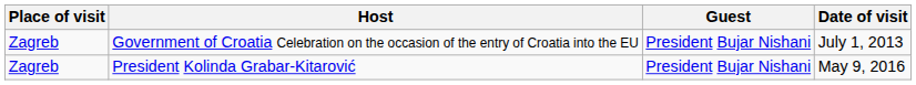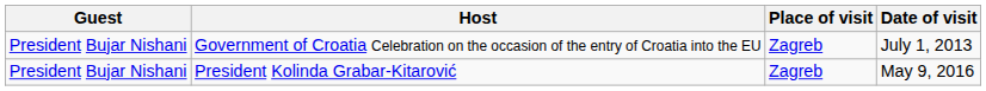 <table class="wikitable" border="1">
 <tr>
+<th>Guest</th>
+<th>Host</th>
 <th>Place of visit</th>
-<th>Host</th>
-<th>Guest</th>
 <th>Date of visit</th>
 </tr>
 <tr>
+<td> <a href='#'>President</a> <a href='#'>Bujar Nishani</a></td>
+<td> <a href='#'>Government of Croatia</a> <small>Celebration on the occasion of the entry of Croatia into the EU</small></td>
 <td><a href='#'>Zagreb</a></td>
-<td> <a href='#'>Government of Croatia</a> <small>Celebration on the occasion of the entry of Croatia into the EU</small></td>
-<td> <a href='#'>President</a> <a href='#'>Bujar Nishani</a></td>
 <td>July 1, 2013</td>
 </tr>
 <tr>
+<td> <a href='#'>President</a> <a href='#'>Bujar Nishani</a></td>
+<td> <a href='#'>President</a>  <a href='#'>Kolinda Grabar-Kitarović</a></td>
 <td><a href='#'>Zagreb</a></td>
-<td> <a href='#'>President</a>  <a href='#'>Kolinda Grabar-Kitarović</a></td>
-<td> <a href='#'>President</a> <a href='#'>Bujar Nishani</a></td>
 <td>May 9, 2016</td>
 </tr>
 </table>
